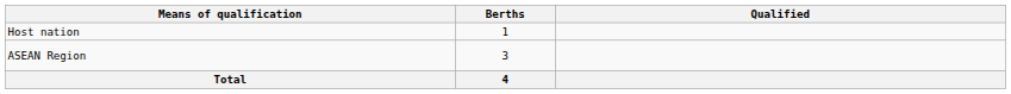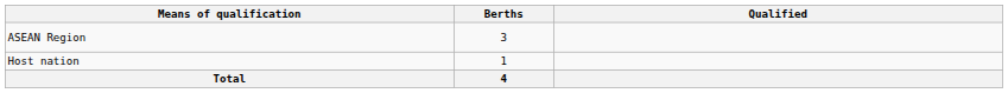 <table class="wikitable" style="width:95%;">
 <tr>
 <th width=45%>Means of qualification</th>
 <th width=10%>Berths</th>
 <th width=45%>Qualified</th>
 </tr>
 <tr>
+<td>ASEAN Region</td>
+<td align=center>3</td>
+<td><br><br></td>
+</tr>
+<tr>
 <td>Host nation</td>
 <td align=center>1</td>
 <td></td>
-</tr>
-<tr>
-<td>ASEAN Region</td>
-<td align=center>3</td>
-<td><br><br></td>
 </tr>
 <tr>
 <th>Total</th>
 <th>4</th>
 <th></th>
 </tr>
 </table>
